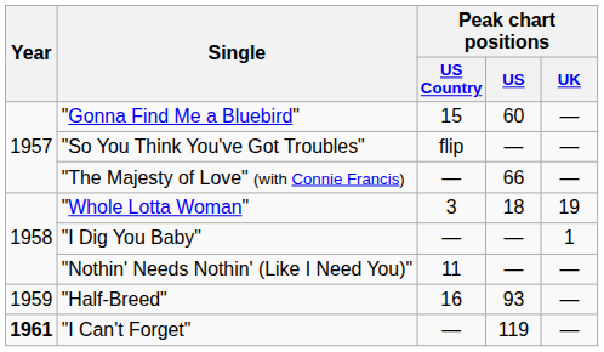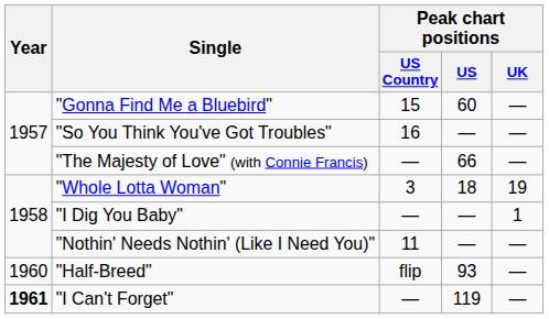 <table class="wikitable" style="text-align:center;">
 <tr>
 <th rowspan="2">Year</th>
 <th rowspan="2">Single</th>
 <th colspan="3">Peak chart positions</th>
 </tr>
 <tr style="font-size:smaller;">
 <th style="width:40px;"><a href='#'>US Country</a></th>
 <th style="width:40px;"><a href='#'>US</a><br></th>
 <th style="width:40px;"><a href='#'>UK</a></th>
 </tr>
 <tr>
 <td rowspan=3>1957</td>
 <td align=left>"<a href='#'>Gonna Find Me a Bluebird</a>"</td>
 <td>15</td>
 <td>60</td>
 <td>—</td>
 </tr>
 <tr>
 <td align=left>"So You Think You've Got Troubles"</td>
-<td>flip</td>
+<td>16</td>
 <td>—</td>
 <td>—</td>
 </tr>
 <tr>
 <td align=left>"The Majesty of Love" <small>(with <a href='#'>Connie Francis</a>)</small></td>
 <td>—</td>
 <td>66</td>
 <td>—</td>
 </tr>
 <tr>
 <td rowspan=3>1958</td>
 <td align=left>"<a href='#'>Whole Lotta Woman</a>"</td>
 <td>3</td>
 <td>18</td>
 <td>19</td>
 </tr>
 <tr>
 <td align=left>"I Dig You Baby"</td>
 <td>—</td>
 <td>—</td>
 <td>1</td>
 </tr>
 <tr>
 <td align=left>"Nothin' Needs Nothin' (Like I Need You)"</td>
 <td>11</td>
 <td>—</td>
 <td>—</td>
 </tr>
 <tr>
-<td>1959</td>
+<td>1960</td>
 <td align=left>"Half-Breed"</td>
-<td>16</td>
+<td>flip</td>
 <td>93</td>
 <td>—</td>
 </tr>
 <tr>
 <td><strong>1961</strong></td>
 <td align=left>"I Can't Forget"</td>
 <td>—</td>
 <td>119</td>
 <td>—</td>
 </tr>
 </table>
